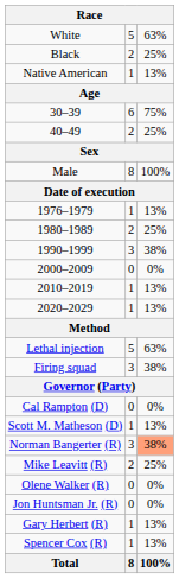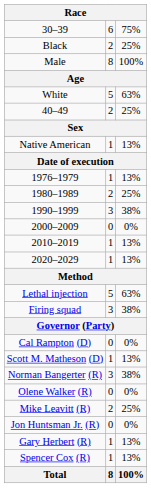 <table class="wikitable" style="text-align:center;">
 <tr>
 <th colspan="3">Race</th>
 </tr>
 <tr>
-<td>White</td>
-<td>5</td>
-<td>63%</td>
+<td>30–39</td>
+<td>6</td>
+<td>75%</td>
 </tr>
 <tr>
 <td>Black</td>
 <td>2</td>
 <td>25%</td>
 </tr>
 <tr>
-<td>Native American</td>
-<td>1</td>
-<td>13%</td>
+<td>Male</td>
+<td>8</td>
+<td>100%</td>
 </tr>
 <tr>
 <th colspan="3">Age</th>
 </tr>
 <tr>
-<td>30–39</td>
-<td>6</td>
-<td>75%</td>
+<td>White</td>
+<td>5</td>
+<td>63%</td>
 </tr>
 <tr>
 <td>40–49</td>
 <td>2</td>
 <td>25%</td>
 </tr>
 <tr>
 <th colspan="3">Sex</th>
 </tr>
 <tr>
-<td>Male</td>
-<td>8</td>
-<td>100%</td>
+<td>Native American</td>
+<td>1</td>
+<td>13%</td>
 </tr>
 <tr>
 <th colspan="3">Date of execution</th>
 </tr>
 <tr>
 <td>1976–1979</td>
 <td>1</td>
 <td>13%</td>
 </tr>
 <tr>
 <td>1980–1989</td>
 <td>2</td>
 <td>25%</td>
 </tr>
 <tr>
 <td>1990–1999</td>
 <td>3</td>
 <td>38%</td>
 </tr>
 <tr>
 <td>2000–2009</td>
 <td>0</td>
 <td>0%</td>
 </tr>
 <tr>
 <td>2010–2019</td>
 <td>1</td>
 <td>13%</td>
 </tr>
 <tr>
 <td>2020–2029</td>
 <td>1</td>
 <td>13%</td>
 </tr>
 <tr>
 <th colspan="3">Method</th>
 </tr>
 <tr>
 <td><a href='#'>Lethal injection</a></td>
 <td>5</td>
 <td>63%</td>
 </tr>
 <tr>
 <td><a href='#'>Firing squad</a></td>
 <td>3</td>
 <td>38%</td>
 </tr>
 <tr>
 <th colspan="3"><a href='#'>Governor</a> (<a href='#'>Party</a>)</th>
 </tr>
 <tr>
 <td><a href='#'>Cal Rampton</a> <a href='#'>(D)</a></td>
 <td>0</td>
 <td>0%</td>
 </tr>
 <tr>
 <td><a href='#'>Scott M. Matheson</a> <a href='#'>(D)</a></td>
 <td>1</td>
 <td>13%</td>
 </tr>
 <tr>
 <td><a href='#'>Norman Bangerter</a> <a href='#'>(R)</a></td>
 <td>3</td>
-<td style="background: lightsalmon;">38%</td>
+<td>38%</td>
+</tr>
+<tr>
+<td><a href='#'>Olene Walker</a> <a href='#'>(R)</a></td>
+<td>0</td>
+<td>0%</td>
 </tr>
 <tr>
 <td><a href='#'>Mike Leavitt</a> <a href='#'>(R)</a></td>
 <td>2</td>
 <td>25%</td>
-</tr>
-<tr>
-<td><a href='#'>Olene Walker</a> <a href='#'>(R)</a></td>
-<td>0</td>
-<td>0%</td>
 </tr>
 <tr>
 <td><a href='#'>Jon Huntsman Jr.</a> <a href='#'>(R)</a></td>
 <td>0</td>
 <td>0%</td>
 </tr>
 <tr>
 <td><a href='#'>Gary Herbert</a> <a href='#'>(R)</a></td>
 <td>1</td>
 <td>13%</td>
 </tr>
 <tr>
 <td><a href='#'>Spencer Cox</a> <a href='#'>(R)</a></td>
 <td>1</td>
 <td>13%</td>
 </tr>
 <tr>
 <th>Total</th>
 <th>8</th>
 <th>100%</th>
 </tr>
 </table>
